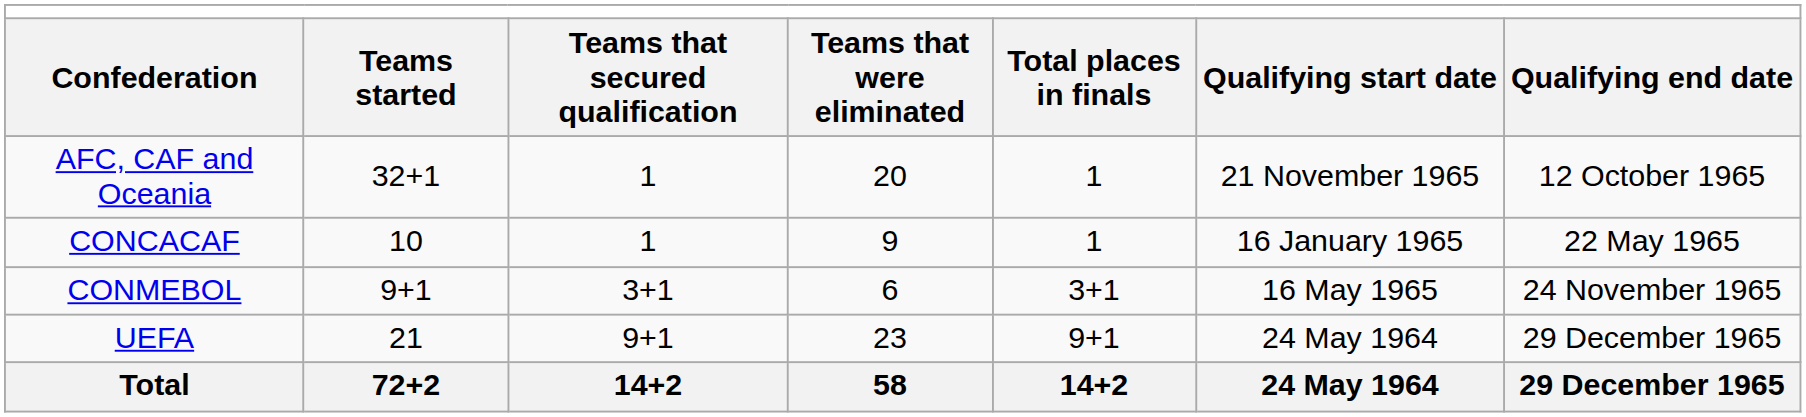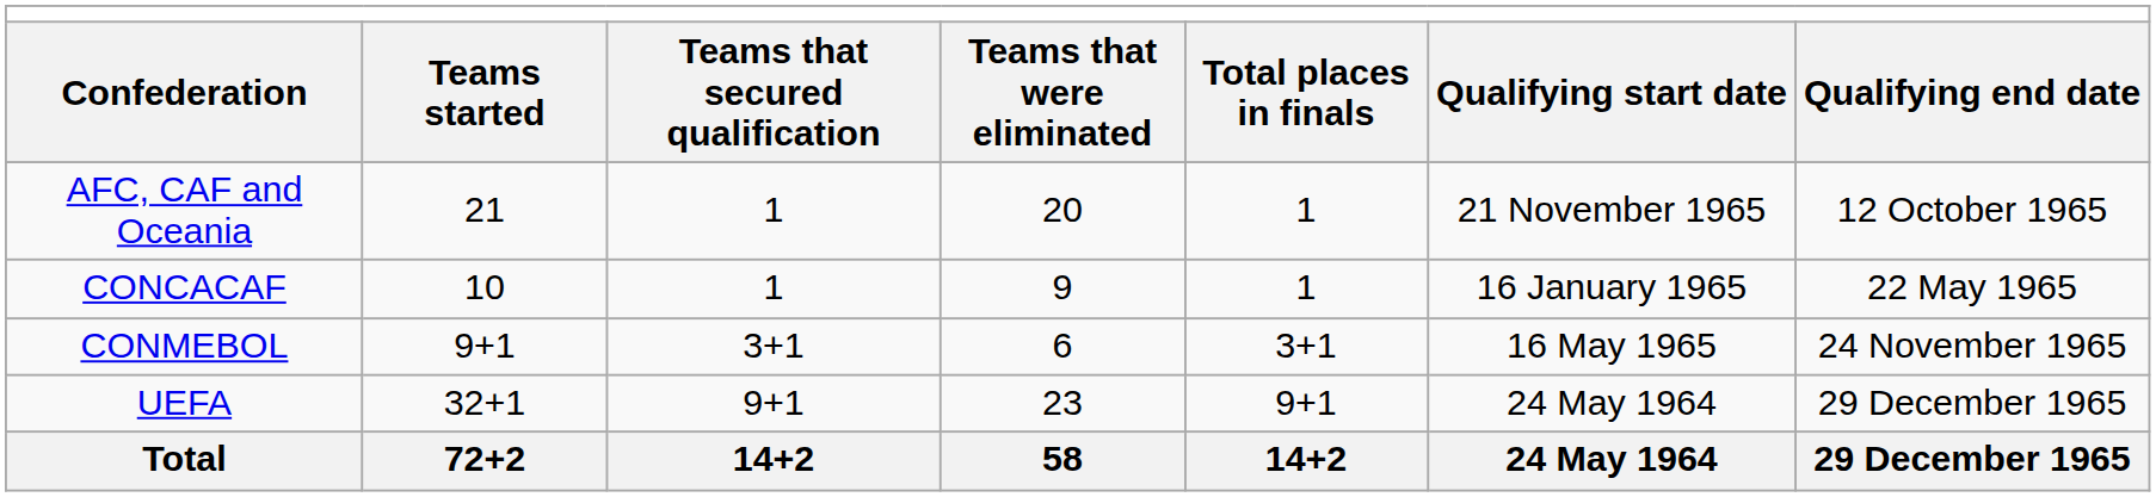 <table class="wikitable" style="text-align: center;">
 <tr>
 <td colspan=9 bgcolor=white></td>
 </tr>
 <tr>
 <th width=150>Confederation</th>
 <th width=100>Teams started</th>
 <th width=140>Teams that secured qualification</th>
 <th width=100>Teams that were eliminated</th>
 <th width=100>Total places in finals</th>
 <th>Qualifying start date</th>
 <th>Qualifying end date</th>
 </tr>
 <tr>
 <td><a href='#'>AFC, CAF and Oceania</a></td>
-<td>32+1</td>
+<td>21</td>
 <td>1</td>
 <td>20</td>
 <td>1</td>
 <td>21 November 1965</td>
 <td>12 October 1965</td>
 </tr>
 <tr>
 <td><a href='#'>CONCACAF</a></td>
 <td>10</td>
 <td>1</td>
 <td>9</td>
 <td>1</td>
 <td>16 January 1965</td>
 <td>22 May 1965</td>
 </tr>
 <tr>
 <td><a href='#'>CONMEBOL</a></td>
 <td>9+1</td>
 <td>3+1</td>
 <td>6</td>
 <td>3+1</td>
 <td>16 May 1965</td>
 <td>24 November 1965</td>
 </tr>
 <tr>
 <td><a href='#'>UEFA</a></td>
-<td>21</td>
+<td>32+1</td>
 <td>9+1</td>
 <td>23</td>
 <td>9+1</td>
 <td>24 May 1964</td>
 <td>29 December 1965</td>
 </tr>
 <tr>
 <th>Total</th>
 <th>72+2</th>
 <th>14+2</th>
 <th>58</th>
 <th>14+2</th>
 <th>24 May 1964</th>
 <th>29 December 1965</th>
 </tr>
 </table>
